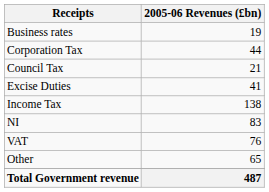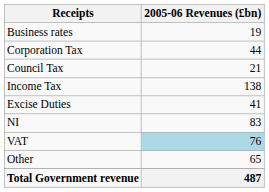 <table class="wikitable sortable">
 <tr>
 <th>Receipts</th>
 <th style="text-align: right">2005-06 Revenues (£bn)</th>
 </tr>
 <tr>
 <td>Business rates</td>
 <td style="text-align: right">19</td>
 </tr>
 <tr>
 <td>Corporation Tax</td>
 <td style="text-align: right">44</td>
 </tr>
 <tr>
 <td>Council Tax</td>
 <td style="text-align: right">21</td>
 </tr>
 <tr>
+<td>Income Tax</td>
+<td style="text-align: right">138</td>
+</tr>
+<tr>
 <td>Excise Duties</td>
 <td style="text-align: right">41</td>
-</tr>
-<tr>
-<td>Income Tax</td>
-<td style="text-align: right">138</td>
 </tr>
 <tr>
 <td>NI</td>
 <td style="text-align: right">83</td>
 </tr>
 <tr>
 <td>VAT</td>
-<td style="text-align: right">76</td>
+<td style="background: lightblue; text-align: right">76</td>
 </tr>
 <tr>
 <td>Other</td>
 <td style="text-align: right">65</td>
 </tr>
 <tr>
 </tr>
 <tr class="sortbottom">
 <td style="text-align: left"><strong>Total Government revenue</strong></td>
 <th style="text-align: right">487</th>
 </tr>
 </table>
